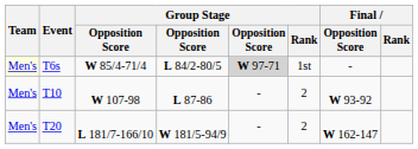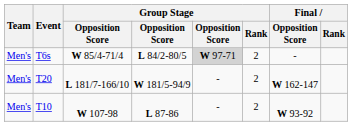 <table class="wikitable" style="font-size:90%">
 <tr>
 <th rowspan="2">Team</th>
 <th rowspan="2">Event</th>
 <th colspan="4">Group Stage</th>
 <th colspan="2">Final / </th>
 </tr>
 <tr style="font-size:95%">
 <th>Opposition<br>Score</th>
 <th>Opposition<br>Score</th>
 <th>Opposition<br>Score</th>
 <th>Rank</th>
 <th>Opposition<br>Score</th>
 <th>Rank</th>
 </tr>
 <tr align="center">
-<td align="left" style="background: lightyellow;"><a href='#'>Men's</a></td>
+<td align="left"><a href='#'>Men's</a></td>
 <td align="left"><a href='#'>T6s</a></td>
 <td> <strong>W</strong> 85/4-71/4</td>
 <td> <strong>L</strong> 84/2-80/5</td>
 <td style="background: lightgrey;"> <strong>W</strong> 97-71</td>
-<td>1st</td>
+<td>2</td>
 <td>-</td>
+<td></td>
+</tr>
+<tr align="center">
+<td align="left"><a href='#'>Men's</a></td>
+<td align="left"><a href='#'>T20</a></td>
+<td><br> <strong>L</strong> 181/7-166/10</td>
+<td><br> <strong>W</strong> 181/5-94/9</td>
+<td>-</td>
+<td>2</td>
+<td><br> <strong>W</strong> 162-147</td>
 <td></td>
 </tr>
 <tr align="center">
 <td align="left"><a href='#'>Men's</a></td>
 <td align="left"><a href='#'>T10</a></td>
 <td> <br> <strong>W</strong> 107-98</td>
 <td> <br> <strong>L</strong> 87-86</td>
 <td>-</td>
 <td>2</td>
 <td> <br> <strong>W</strong> 93-92</td>
 <td></td>
 </tr>
-<tr align="center">
-<td align="left"><a href='#'>Men's</a></td>
-<td align="left"><a href='#'>T20</a></td>
-<td><br> <strong>L</strong> 181/7-166/10</td>
-<td><br> <strong>W</strong> 181/5-94/9</td>
-<td>-</td>
-<td>2</td>
-<td><br> <strong>W</strong> 162-147</td>
-<td></td>
-</tr>
 </table>
